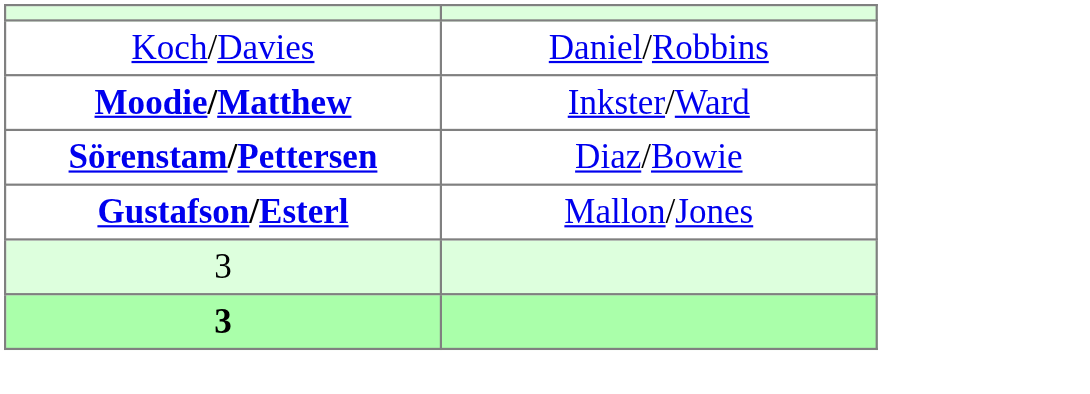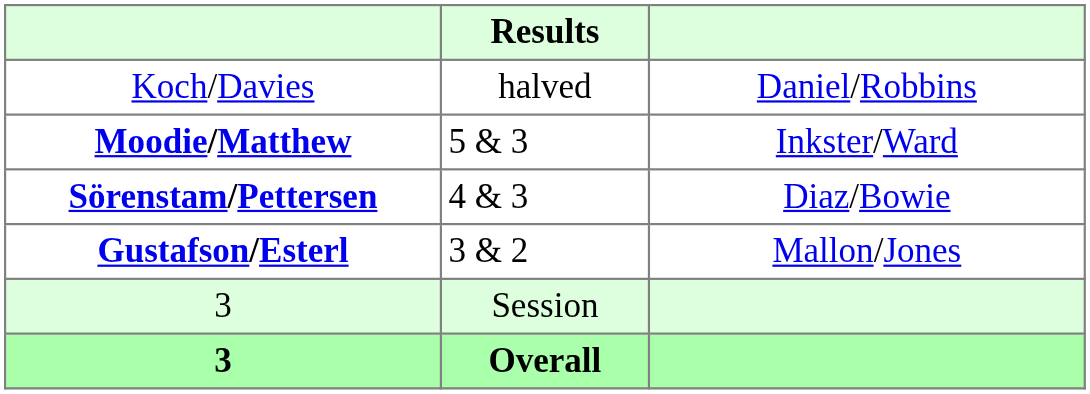 <table border="1" cellpadding="3" style="border-collapse:collapse; text-align:center;">
 <tr style="background:#dfd;">
 <th style="width:12em;"></th>
+<th style="width:5.5em;">Results</th>
 <th style="width:12em;"></th>
 </tr>
 <tr>
 <td><a href='#'>Koch</a>/<a href='#'>Davies</a></td>
+<td>halved</td>
 <td><a href='#'>Daniel</a>/<a href='#'>Robbins</a></td>
 </tr>
 <tr>
 <td><strong><a href='#'>Moodie</a>/<a href='#'>Matthew</a></strong></td>
+<td align=left> 5 & 3</td>
 <td><a href='#'>Inkster</a>/<a href='#'>Ward</a></td>
 </tr>
 <tr>
 <td><strong><a href='#'>Sörenstam</a>/<a href='#'>Pettersen</a></strong></td>
+<td align=left> 4 & 3</td>
 <td><a href='#'>Diaz</a>/<a href='#'>Bowie</a></td>
 </tr>
 <tr>
 <td><strong><a href='#'>Gustafson</a>/<a href='#'>Esterl</a></strong></td>
+<td align=left> 3 & 2</td>
 <td><a href='#'>Mallon</a>/<a href='#'>Jones</a></td>
 </tr>
 <tr style="background:#dfd;">
 <td>3</td>
+<td>Session</td>
 <td></td>
 </tr>
 <tr style="background:#afa;">
 <th>3</th>
+<th>Overall</th>
 <th></th>
 </tr>
 </table>
